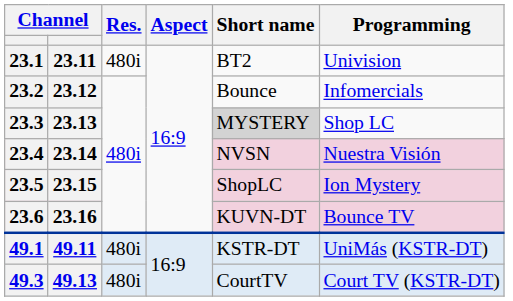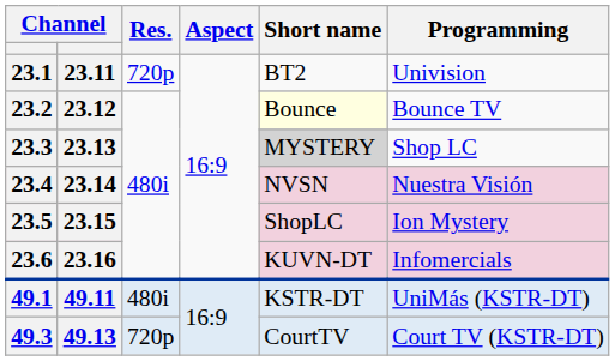 <table class="wikitable">
 <tr>
 <th scope = "col" colspan="2"><a href='#'>Channel</a></th>
 <th scope = "col" rowspan="2"><a href='#'>Res.</a></th>
 <th scope = "col" rowspan="2"><a href='#'>Aspect</a></th>
 <th scope = "col" rowspan="2">Short name</th>
 <th scope = "col" rowspan="2">Programming</th>
 </tr>
 <tr>
 <th scope = "col"></th>
 <th></th>
 </tr>
 <tr>
 <th scope = "row">23.1</th>
 <th>23.11</th>
-<td>480i</td>
+<td><a href='#'>720p</a></td>
 <td rowspan="6"><a href='#'>16:9</a></td>
 <td>BT2</td>
 <td><a href='#'>Univision</a></td>
 </tr>
 <tr>
 <th scope = "row">23.2</th>
 <th>23.12</th>
 <td rowspan="5"><a href='#'>480i</a></td>
-<td>Bounce</td>
-<td><a href='#'>Infomercials</a> </td>
+<td style="background: lightyellow;">Bounce</td>
+<td><a href='#'>Bounce TV</a></td>
 </tr>
 <tr>
 <th scope = "row">23.3</th>
 <th>23.13</th>
 <td style="background: lightgrey;">MYSTERY</td>
 <td><a href='#'>Shop LC</a> </td>
 </tr>
 <tr style="background-color: #f2d1de;">
 <th scope = "row">23.4</th>
 <th>23.14</th>
 <td>NVSN</td>
 <td><a href='#'>Nuestra Visión</a> </td>
 </tr>
 <tr style="background-color: #f2d1de;">
 <th scope = "row">23.5</th>
 <th>23.15</th>
 <td>ShopLC</td>
 <td><a href='#'>Ion Mystery</a></td>
 </tr>
 <tr style="background-color: #f2d1de;">
 <th scope = "row">23.6</th>
 <th>23.16</th>
 <td>KUVN-DT</td>
-<td><a href='#'>Bounce TV</a></td>
+<td><a href='#'>Infomercials</a> </td>
 </tr>
 <tr style="background-color:#DFEBF6; border-top: 2px solid #003399;">
 <th scope = "row"><a href='#'>49.1</a></th>
 <th><a href='#'>49.11</a></th>
 <td>480i</td>
 <td rowspan=2>16:9</td>
 <td>KSTR-DT</td>
 <td><a href='#'>UniMás</a> (<a href='#'>KSTR-DT</a>)</td>
 </tr>
 <tr style="background-color:#DFEBF6;">
 <th scope = "row"><a href='#'>49.3</a></th>
 <th><a href='#'>49.13</a></th>
-<td>480i</td>
+<td>720p</td>
 <td>CourtTV</td>
 <td><a href='#'>Court TV</a> (<a href='#'>KSTR-DT</a>)</td>
 </tr>
 </table>
